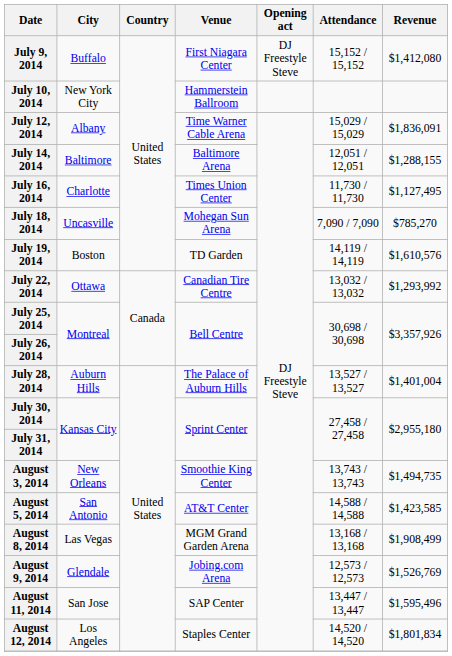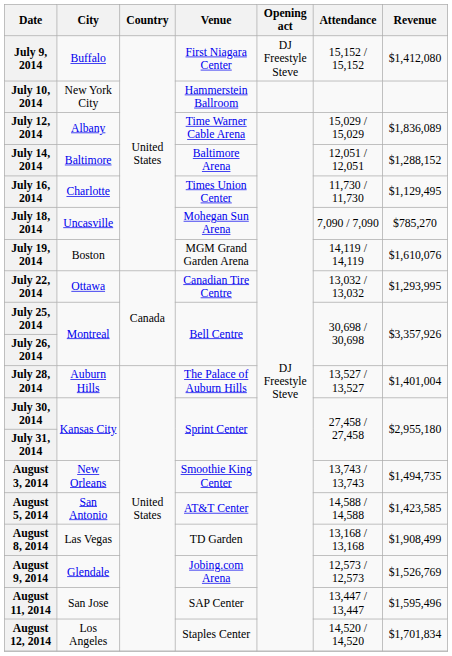 <table class="wikitable plainrowheaders" style="text-align:center;">
 <tr>
 <th scope="col" style="width:12em;">Date</th>
 <th scope="col" style="width:10em;">City</th>
 <th scope="col" style="width:10em;">Country</th>
 <th scope="col" style="width:16em;">Venue</th>
 <th scope="col" style="width:10em;">Opening act</th>
 <th scope="col" style="width:10em;">Attendance</th>
 <th scope="col" style="width:10em;">Revenue</th>
 </tr>
 <tr>
 <th scope="row">July 9, 2014</th>
 <td><a href='#'>Buffalo</a></td>
 <td rowspan="7">United States</td>
 <td><a href='#'>First Niagara Center</a></td>
 <td>DJ Freestyle Steve</td>
 <td>15,152 / 15,152</td>
 <td>$1,412,080</td>
 </tr>
 <tr>
 <th scope="row">July 10, 2014</th>
 <td>New York City</td>
 <td><a href='#'>Hammerstein Ballroom</a></td>
 <td></td>
 <td></td>
 <td></td>
 </tr>
 <tr>
 <th scope="row">July 12, 2014</th>
 <td><a href='#'>Albany</a></td>
 <td><a href='#'>Time Warner Cable Arena</a></td>
 <td rowspan="17">DJ Freestyle Steve</td>
 <td>15,029 / 15,029</td>
-<td>$1,836,091</td>
+<td>$1,836,089</td>
 </tr>
 <tr>
 <th scope="row">July 14, 2014</th>
 <td><a href='#'>Baltimore</a></td>
 <td><a href='#'>Baltimore Arena</a></td>
 <td>12,051 / 12,051</td>
-<td>$1,288,155</td>
+<td>$1,288,152</td>
 </tr>
 <tr>
 <th scope="row">July 16, 2014</th>
 <td><a href='#'>Charlotte</a></td>
 <td><a href='#'>Times Union Center</a></td>
 <td>11,730 / 11,730</td>
-<td>$1,127,495</td>
+<td>$1,129,495</td>
 </tr>
 <tr>
 <th scope="row">July 18, 2014</th>
 <td><a href='#'>Uncasville</a></td>
 <td><a href='#'>Mohegan Sun Arena</a></td>
 <td>7,090 / 7,090</td>
 <td>$785,270</td>
 </tr>
 <tr>
 <th scope="row">July 19, 2014</th>
 <td>Boston</td>
-<td>TD Garden</td>
+<td>MGM Grand Garden Arena</td>
 <td>14,119 / 14,119</td>
-<td>$1,610,576</td>
+<td>$1,610,076</td>
 </tr>
 <tr>
 <th scope="row">July 22, 2014</th>
 <td><a href='#'>Ottawa</a></td>
 <td rowspan="3">Canada</td>
 <td><a href='#'>Canadian Tire Centre</a></td>
 <td>13,032 / 13,032</td>
-<td>$1,293,992</td>
+<td>$1,293,995</td>
 </tr>
 <tr>
 <th scope="row">July 25, 2014</th>
 <td rowspan="2"><a href='#'>Montreal</a></td>
 <td rowspan="2"><a href='#'>Bell Centre</a></td>
 <td rowspan="2">30,698 / 30,698</td>
 <td rowspan="2">$3,357,926</td>
 </tr>
 <tr>
 <th scope="row">July 26, 2014</th>
 </tr>
 <tr>
 <th scope="row">July 28, 2014</th>
 <td><a href='#'>Auburn Hills</a></td>
 <td rowspan="9">United States</td>
 <td><a href='#'>The Palace of Auburn Hills</a></td>
 <td>13,527 / 13,527</td>
 <td>$1,401,004</td>
 </tr>
 <tr>
 <th scope="row">July 30, 2014</th>
 <td rowspan="2"><a href='#'>Kansas City</a></td>
 <td rowspan="2"><a href='#'>Sprint Center</a></td>
 <td rowspan="2">27,458 / 27,458</td>
 <td rowspan="2">$2,955,180</td>
 </tr>
 <tr>
 <th scope="row">July 31, 2014</th>
 </tr>
 <tr>
 <th scope="row">August 3, 2014</th>
 <td><a href='#'>New Orleans</a></td>
 <td><a href='#'>Smoothie King Center</a></td>
 <td>13,743 / 13,743</td>
 <td>$1,494,735</td>
 </tr>
 <tr>
 <th scope="row">August 5, 2014</th>
 <td><a href='#'>San Antonio</a></td>
 <td><a href='#'>AT&T Center</a></td>
 <td>14,588 / 14,588</td>
 <td>$1,423,585</td>
 </tr>
 <tr>
 <th scope="row">August 8, 2014</th>
 <td>Las Vegas</td>
-<td>MGM Grand Garden Arena</td>
+<td>TD Garden</td>
 <td>13,168 / 13,168</td>
 <td>$1,908,499</td>
 </tr>
 <tr>
 <th scope="row">August 9, 2014</th>
 <td><a href='#'>Glendale</a></td>
 <td><a href='#'>Jobing.com Arena</a></td>
 <td>12,573 / 12,573</td>
 <td>$1,526,769</td>
 </tr>
 <tr>
 <th scope="row">August 11, 2014</th>
 <td>San Jose</td>
 <td>SAP Center</td>
 <td>13,447 / 13,447</td>
 <td>$1,595,496</td>
 </tr>
 <tr>
 <th scope="row">August 12, 2014</th>
 <td>Los Angeles</td>
 <td>Staples Center</td>
 <td>14,520 / 14,520</td>
-<td>$1,801,834</td>
+<td>$1,701,834</td>
 </tr>
 <tr>
 </tr>
 </table>
